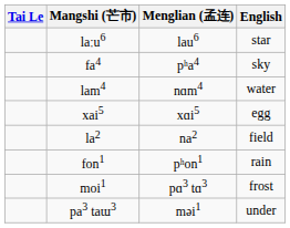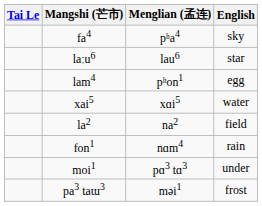 <table class="wikitable" style="text-align:center">
 <tr>
 <th><a href='#'>Tai Le</a></th>
 <th>Mangshi (芒市)</th>
 <th>Menglian (孟连)</th>
 <th>English</th>
 </tr>
 <tr>
 <td></td>
+<td>fa<sup>4</sup></td>
+<td>pʰa<sup>4</sup></td>
+<td>sky</td>
+</tr>
+<tr>
+<td></td>
 <td>laːu<sup>6</sup></td>
 <td>lau<sup>6</sup></td>
 <td>star</td>
 </tr>
 <tr>
 <td></td>
-<td>fa<sup>4</sup></td>
-<td>pʰa<sup>4</sup></td>
-<td>sky</td>
-</tr>
-<tr>
-<td></td>
 <td>lam<sup>4</sup></td>
-<td>nɑm<sup>4</sup></td>
-<td>water</td>
+<td>pʰon<sup>1</sup></td>
+<td>egg</td>
 </tr>
 <tr>
 <td></td>
 <td>xai<sup>5</sup></td>
 <td>xɑi<sup>5</sup></td>
-<td>egg</td>
+<td>water</td>
 </tr>
 <tr>
 <td></td>
 <td>la<sup>2</sup></td>
 <td>na<sup>2</sup></td>
 <td>field</td>
 </tr>
 <tr>
 <td></td>
 <td>fon<sup>1</sup></td>
-<td>pʰon<sup>1</sup></td>
+<td>nɑm<sup>4</sup></td>
 <td>rain</td>
 </tr>
 <tr>
 <td></td>
 <td>moi<sup>1</sup></td>
 <td>pɑ<sup>3</sup> tɑ<sup>3</sup></td>
-<td>frost</td>
+<td>under</td>
 </tr>
 <tr>
 <td></td>
 <td>pa<sup>3</sup> taɯ<sup>3</sup></td>
 <td>məi<sup>1</sup></td>
-<td>under</td>
+<td>frost</td>
 </tr>
 </table>
